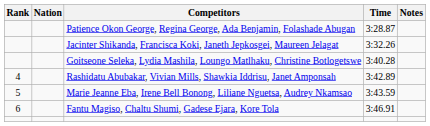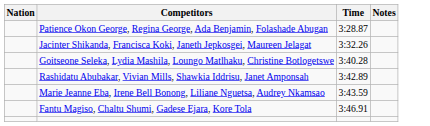 <table class="wikitable sortable" style="text-align:center;font-size:95%">
 <tr>
-<th>Rank</th>
 <th>Nation</th>
 <th>Competitors</th>
 <th>Time</th>
 <th>Notes</th>
 </tr>
 <tr>
-<td></td>
 <td align=left></td>
 <td align=left><a href='#'>Patience Okon George</a>, <a href='#'>Regina George</a>, <a href='#'>Ada Benjamin</a>, <a href='#'>Folashade Abugan</a></td>
 <td>3:28.87</td>
 <td></td>
 </tr>
 <tr>
-<td></td>
 <td align=left></td>
 <td align=left><a href='#'>Jacinter Shikanda</a>, <a href='#'>Francisca Koki</a>, <a href='#'>Janeth Jepkosgei</a>, <a href='#'>Maureen Jelagat</a></td>
 <td>3:32.26</td>
 <td></td>
 </tr>
 <tr>
-<td></td>
 <td align=left></td>
 <td align=left><a href='#'>Goitseone Seleka</a>, <a href='#'>Lydia Mashila</a>, <a href='#'>Loungo Matlhaku</a>, <a href='#'>Christine Botlogetswe</a></td>
 <td>3:40.28</td>
 <td></td>
 </tr>
 <tr>
-<td>4</td>
 <td align=left></td>
 <td align=left><a href='#'>Rashidatu Abubakar</a>, <a href='#'>Vivian Mills</a>, <a href='#'>Shawkia Iddrisu</a>, <a href='#'>Janet Amponsah</a></td>
 <td>3:42.89</td>
 <td></td>
 </tr>
 <tr>
-<td>5</td>
 <td align=left></td>
 <td align=left><a href='#'>Marie Jeanne Eba</a>, <a href='#'>Irene Bell Bonong</a>, <a href='#'>Liliane Nguetsa</a>, <a href='#'>Audrey Nkamsao</a></td>
 <td>3:43.59</td>
 <td></td>
 </tr>
 <tr>
-<td>6</td>
 <td align=left></td>
 <td align=left><a href='#'>Fantu Magiso</a>, <a href='#'>Chaltu Shumi</a>, <a href='#'>Gadese Ejara</a>, <a href='#'>Kore Tola</a></td>
 <td>3:46.91</td>
 <td></td>
 </tr>
 <tr>
-<td></td>
 <td align=left></td>
 <td align=left></td>
 <td></td>
 <td></td>
 </tr>
 </table>
